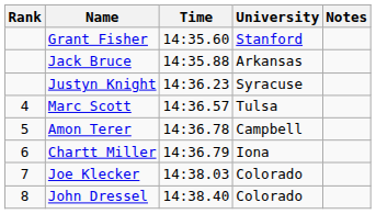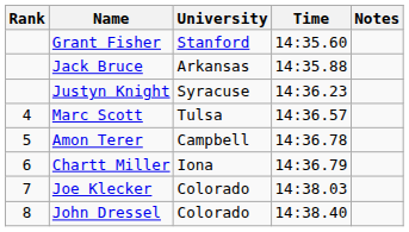 <table class="wikitable sortable" style="text-align:center">
 <tr>
 <th>Rank</th>
 <th>Name</th>
+<th>University</th>
 <th>Time</th>
-<th>University</th>
 <th>Notes</th>
 </tr>
 <tr>
 <td></td>
 <td align=left><a href='#'>Grant Fisher</a></td>
+<td align="left"><a href='#'>Stanford</a></td>
 <td>14:35.60</td>
-<td align="left"><a href='#'>Stanford</a></td>
 <td></td>
 </tr>
 <tr>
 <td></td>
 <td align=left><a href='#'>Jack Bruce</a></td>
+<td align="left">Arkansas</td>
 <td>14:35.88</td>
-<td align="left">Arkansas</td>
 <td></td>
 </tr>
 <tr>
 <td></td>
 <td align=left><a href='#'>Justyn Knight</a></td>
+<td align="left">Syracuse</td>
 <td>14:36.23</td>
-<td align="left">Syracuse</td>
 <td></td>
 </tr>
 <tr>
 <td>4</td>
 <td align=left><a href='#'>Marc Scott</a></td>
+<td align="left">Tulsa</td>
 <td>14:36.57</td>
-<td align="left">Tulsa</td>
 <td></td>
 </tr>
 <tr>
 <td>5</td>
 <td align=left><a href='#'>Amon Terer</a></td>
+<td align="left">Campbell</td>
 <td>14:36.78</td>
-<td align="left">Campbell</td>
 <td></td>
 </tr>
 <tr>
 <td>6</td>
 <td align=left><a href='#'>Chartt Miller</a></td>
+<td align="left">Iona</td>
 <td>14:36.79</td>
-<td align="left">Iona</td>
 <td></td>
 </tr>
 <tr>
 <td>7</td>
 <td align=left><a href='#'>Joe Klecker</a></td>
+<td align="left">Colorado</td>
 <td>14:38.03</td>
-<td align="left">Colorado</td>
 <td></td>
 </tr>
 <tr>
 <td>8</td>
 <td align=left><a href='#'>John Dressel</a></td>
+<td align="left">Colorado</td>
 <td>14:38.40</td>
-<td align="left">Colorado</td>
 <td></td>
 </tr>
 </table>
